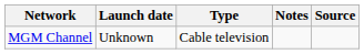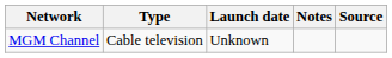 <table class="wikitable sortable">
 <tr>
 <th>Network</th>
+<th>Type</th>
 <th>Launch date</th>
-<th>Type</th>
 <th>Notes</th>
 <th>Source</th>
 </tr>
 <tr>
 <td><a href='#'>MGM Channel</a></td>
+<td>Cable television</td>
 <td>Unknown</td>
-<td>Cable television</td>
 <td></td>
 <td></td>
 </tr>
 </table>
